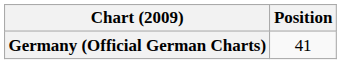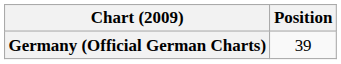 <table class="wikitable plainrowheaders" style="text-align:center">
 <tr>
 <th scope="col">Chart (2009)</th>
 <th scope="col">Position</th>
 </tr>
 <tr>
 <th scope="row">Germany (Official German Charts)</th>
-<td>41</td>
+<td>39</td>
 </tr>
 </table>
